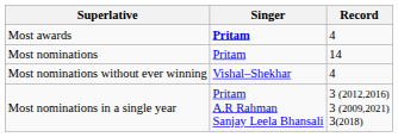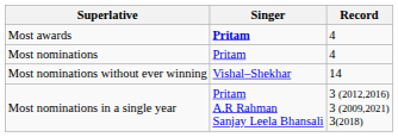 <table class="wikitable plainrowheaders">
 <tr>
 <th>Superlative</th>
 <th>Singer</th>
 <th>Record</th>
 </tr>
 <tr>
 <td>Most awards</td>
 <td><strong><a href='#'>Pritam</a></strong></td>
 <td>4</td>
 </tr>
 <tr>
 <td>Most nominations</td>
 <td><a href='#'>Pritam</a></td>
-<td>14</td>
+<td>4</td>
 </tr>
 <tr>
 <td>Most nominations without ever winning</td>
 <td><a href='#'>Vishal–Shekhar</a></td>
-<td>4</td>
+<td>14</td>
 </tr>
 <tr>
 <td>Most nominations in a single year</td>
 <td><a href='#'>Pritam</a><br><a href='#'>A.R Rahman</a><br><a href='#'>Sanjay Leela Bhansali</a></td>
 <td>3 <small>(2012,2016)</small><br>3 <small>(2009,2021)</small><br>3<small>(2018)</small></td>
 </tr>
 </table>
